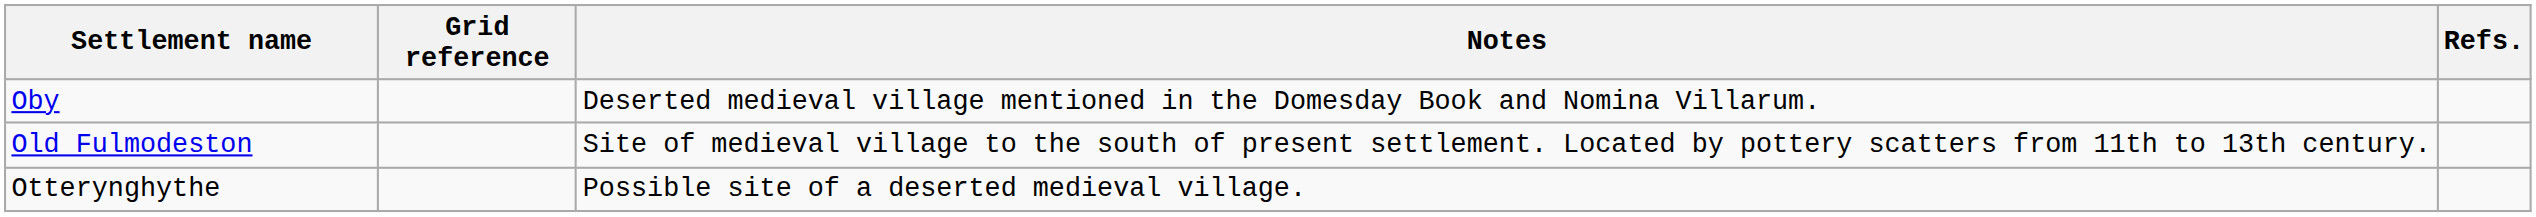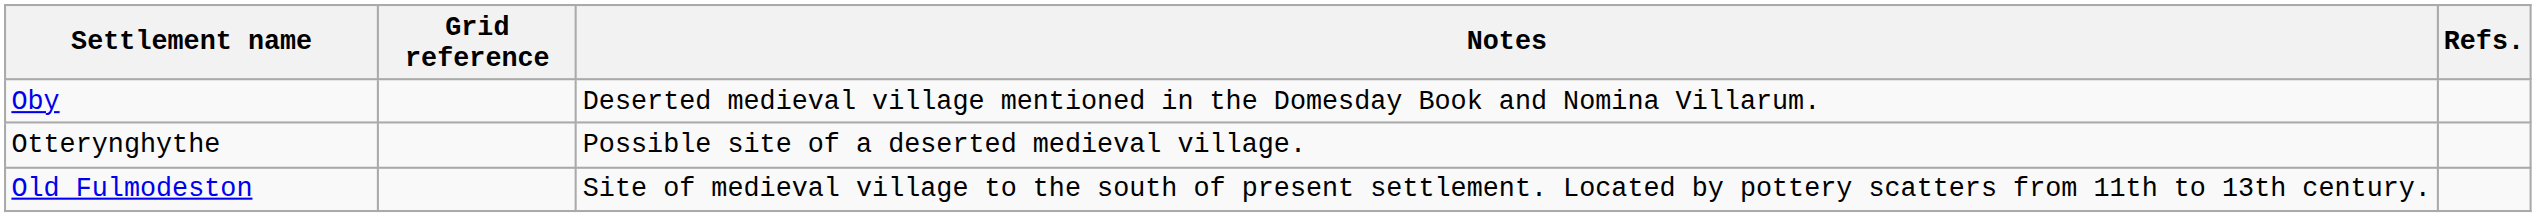 <table class="wikitable">
 <tr>
 <th width=175>Settlement name</th>
 <th width=90>Grid reference</th>
 <th>Notes</th>
 <th>Refs.</th>
 </tr>
 <tr>
 <td><a href='#'>Oby</a></td>
 <td></td>
 <td>Deserted medieval village mentioned in the Domesday Book and Nomina Villarum.</td>
 <td></td>
 </tr>
 <tr>
+<td>Otterynghythe</td>
+<td></td>
+<td>Possible site of a deserted medieval village.</td>
+<td></td>
+</tr>
+<tr>
 <td><a href='#'>Old Fulmodeston</a></td>
 <td></td>
 <td>Site of medieval village to the south of present settlement. Located by pottery scatters from 11th to 13th century.</td>
 <td></td>
 </tr>
-<tr>
-<td>Otterynghythe</td>
-<td></td>
-<td>Possible site of a deserted medieval village.</td>
-<td></td>
-</tr>
 </table>
